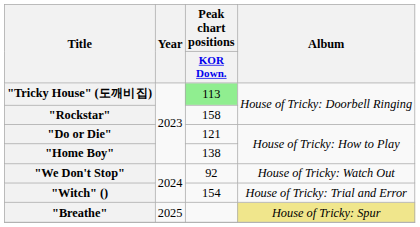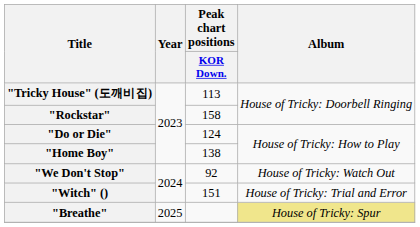 <table class="wikitable plainrowheaders" style="text-align:center">
 <tr>
 <th scope="col" rowspan="2">Title</th>
 <th scope="col" rowspan="2">Year</th>
 <th scope="col">Peak chart positions</th>
 <th scope="col" rowspan="2">Album</th>
 </tr>
 <tr>
 <th scope="col" style="width:3em;font-size:90%"><a href='#'>KOR<br>Down.</a><br></th>
 </tr>
 <tr>
 <th scope="row">"Tricky House" (도깨비집)</th>
 <td rowspan="4">2023</td>
-<td style="background: lightgreen;">113</td>
+<td>113</td>
 <td rowspan="2"><em>House of Tricky: Doorbell Ringing</em></td>
 </tr>
 <tr>
 <th scope="row">"Rockstar"</th>
 <td>158</td>
 </tr>
 <tr>
 <th scope="row">"Do or Die"</th>
-<td>121</td>
+<td>124</td>
 <td rowspan="2"><em>House of Tricky: How to Play</em></td>
 </tr>
 <tr>
 <th scope="row">"Home Boy"</th>
 <td>138</td>
 </tr>
 <tr>
 <th scope="row">"We Don't Stop"</th>
 <td rowspan="2">2024</td>
 <td>92</td>
 <td><em>House of Tricky: Watch Out</em></td>
 </tr>
 <tr>
 <th scope="row">"Witch" ()</th>
-<td>154</td>
+<td>151</td>
 <td><em>House of Tricky: Trial and Error</em></td>
 </tr>
 <tr>
 <th scope="row">"Breathe"</th>
 <td>2025</td>
 <td></td>
 <td style="background: khaki;"><em>House of Tricky: Spur</em></td>
 </tr>
 <tr>
 </tr>
 </table>
